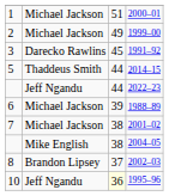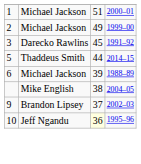 <table class="wikitable">
 <tr>
 </tr>
 <tr>
 <td>1</td>
 <td>Michael Jackson</td>
 <td>51</td>
 <td style="font-size:80%;"><a href='#'>2000–01</a></td>
 </tr>
 <tr>
 <td>2</td>
 <td>Michael Jackson</td>
 <td>49</td>
 <td style="font-size:80%;"><a href='#'>1999–00</a></td>
 </tr>
 <tr>
 <td>3</td>
 <td>Darecko Rawlins</td>
 <td>45</td>
 <td style="font-size:80%;"><a href='#'>1991–92</a></td>
 </tr>
 <tr>
 <td>5</td>
 <td>Thaddeus Smith</td>
 <td>44</td>
 <td style="font-size:80%;"><a href='#'>2014–15</a></td>
 </tr>
 <tr>
-<td></td>
-<td>Jeff Ngandu</td>
-<td>44</td>
-<td style="font-size:80%;"><a href='#'>2022–23</a></td>
-</tr>
-<tr>
 <td>6</td>
 <td>Michael Jackson</td>
 <td>39</td>
 <td style="font-size:80%;"><a href='#'>1988–89</a></td>
-</tr>
-<tr>
-<td>7</td>
-<td>Michael Jackson</td>
-<td>38</td>
-<td style="font-size:80%;"><a href='#'>2001–02</a></td>
 </tr>
 <tr>
 <td></td>
 <td>Mike English</td>
 <td>38</td>
 <td style="font-size:80%;"><a href='#'>2004–05</a></td>
 </tr>
 <tr>
-<td>8</td>
+<td>9</td>
 <td>Brandon Lipsey</td>
 <td>37</td>
 <td style="font-size:80%;"><a href='#'>2002–03</a></td>
 </tr>
 <tr>
 <td>10</td>
 <td>Jeff Ngandu</td>
 <td style="background: lightyellow;">36</td>
 <td style="font-size:80%;"><a href='#'>1995–96</a></td>
 </tr>
 </table>
